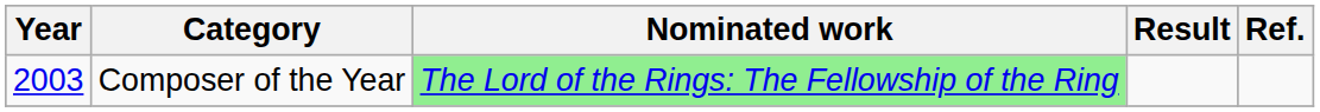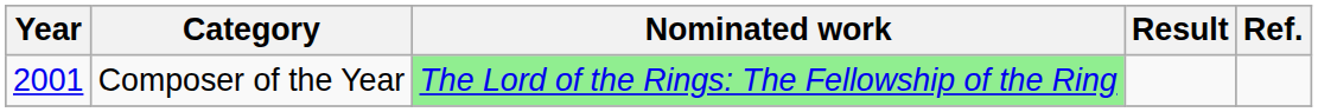 <table class="wikitable">
 <tr>
 <th>Year</th>
 <th>Category</th>
 <th>Nominated work</th>
 <th>Result</th>
 <th>Ref.</th>
 </tr>
 <tr>
-<td><a href='#'>2003</a></td>
+<td><a href='#'>2001</a></td>
 <td>Composer of the Year</td>
 <td style="background: lightgreen;"><em><a href='#'>The Lord of the Rings: The Fellowship of the Ring</a></em></td>
 <td></td>
 <td align="center"></td>
 </tr>
 </table>
